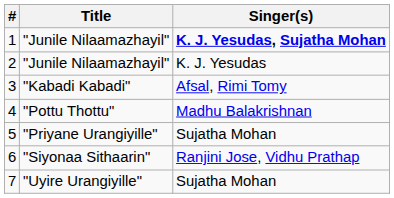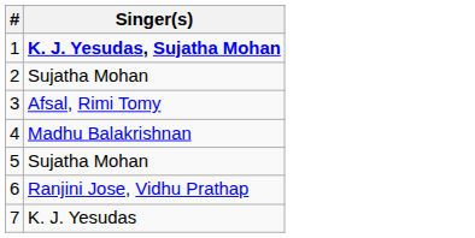 <table class="wikitable">
 <tr>
 <th>#</th>
-<th>Title</th>
 <th>Singer(s)</th>
 </tr>
 <tr>
 <td>1</td>
-<td>"Junile Nilaamazhayil"</td>
 <td><strong><a href='#'>K. J. Yesudas</a>, <a href='#'>Sujatha Mohan</a></strong></td>
 </tr>
 <tr>
 <td>2</td>
-<td>"Junile Nilaamazhayil"</td>
-<td>K. J. Yesudas</td>
+<td>Sujatha Mohan</td>
 </tr>
 <tr>
 <td>3</td>
-<td>"Kabadi Kabadi"</td>
 <td><a href='#'>Afsal</a>, <a href='#'>Rimi Tomy</a></td>
 </tr>
 <tr>
 <td>4</td>
-<td>"Pottu Thottu"</td>
 <td><a href='#'>Madhu Balakrishnan</a></td>
 </tr>
 <tr>
 <td>5</td>
-<td>"Priyane Urangiyille"</td>
 <td>Sujatha Mohan</td>
 </tr>
 <tr>
 <td>6</td>
-<td>"Siyonaa Sithaarin"</td>
 <td><a href='#'>Ranjini Jose</a>, <a href='#'>Vidhu Prathap</a></td>
 </tr>
 <tr>
 <td>7</td>
-<td>"Uyire Urangiyille"</td>
-<td>Sujatha Mohan</td>
+<td>K. J. Yesudas</td>
 </tr>
 </table>
